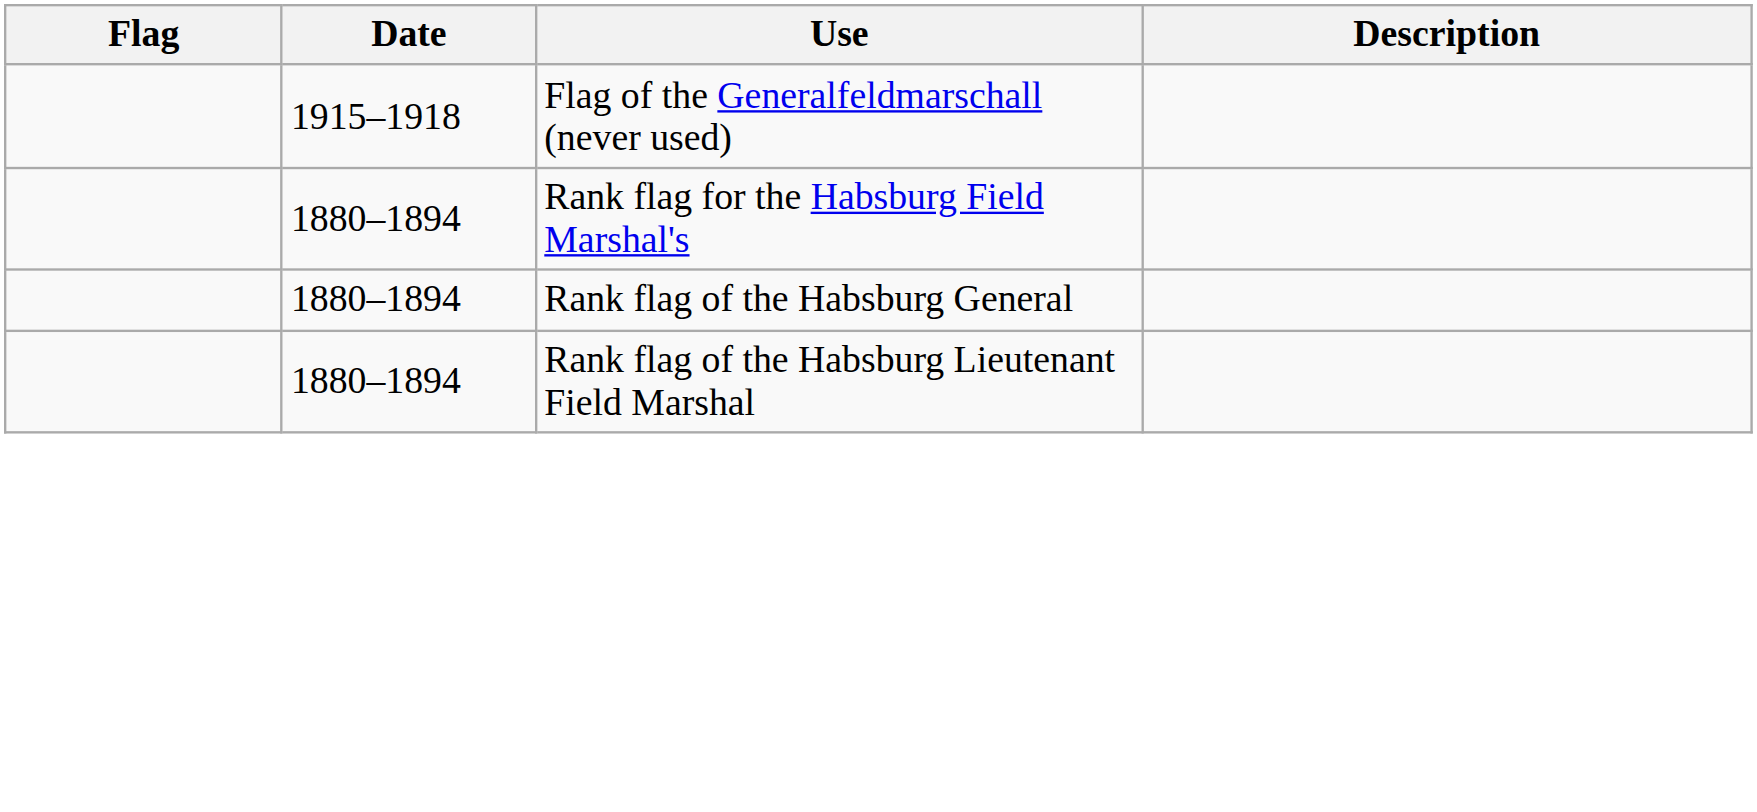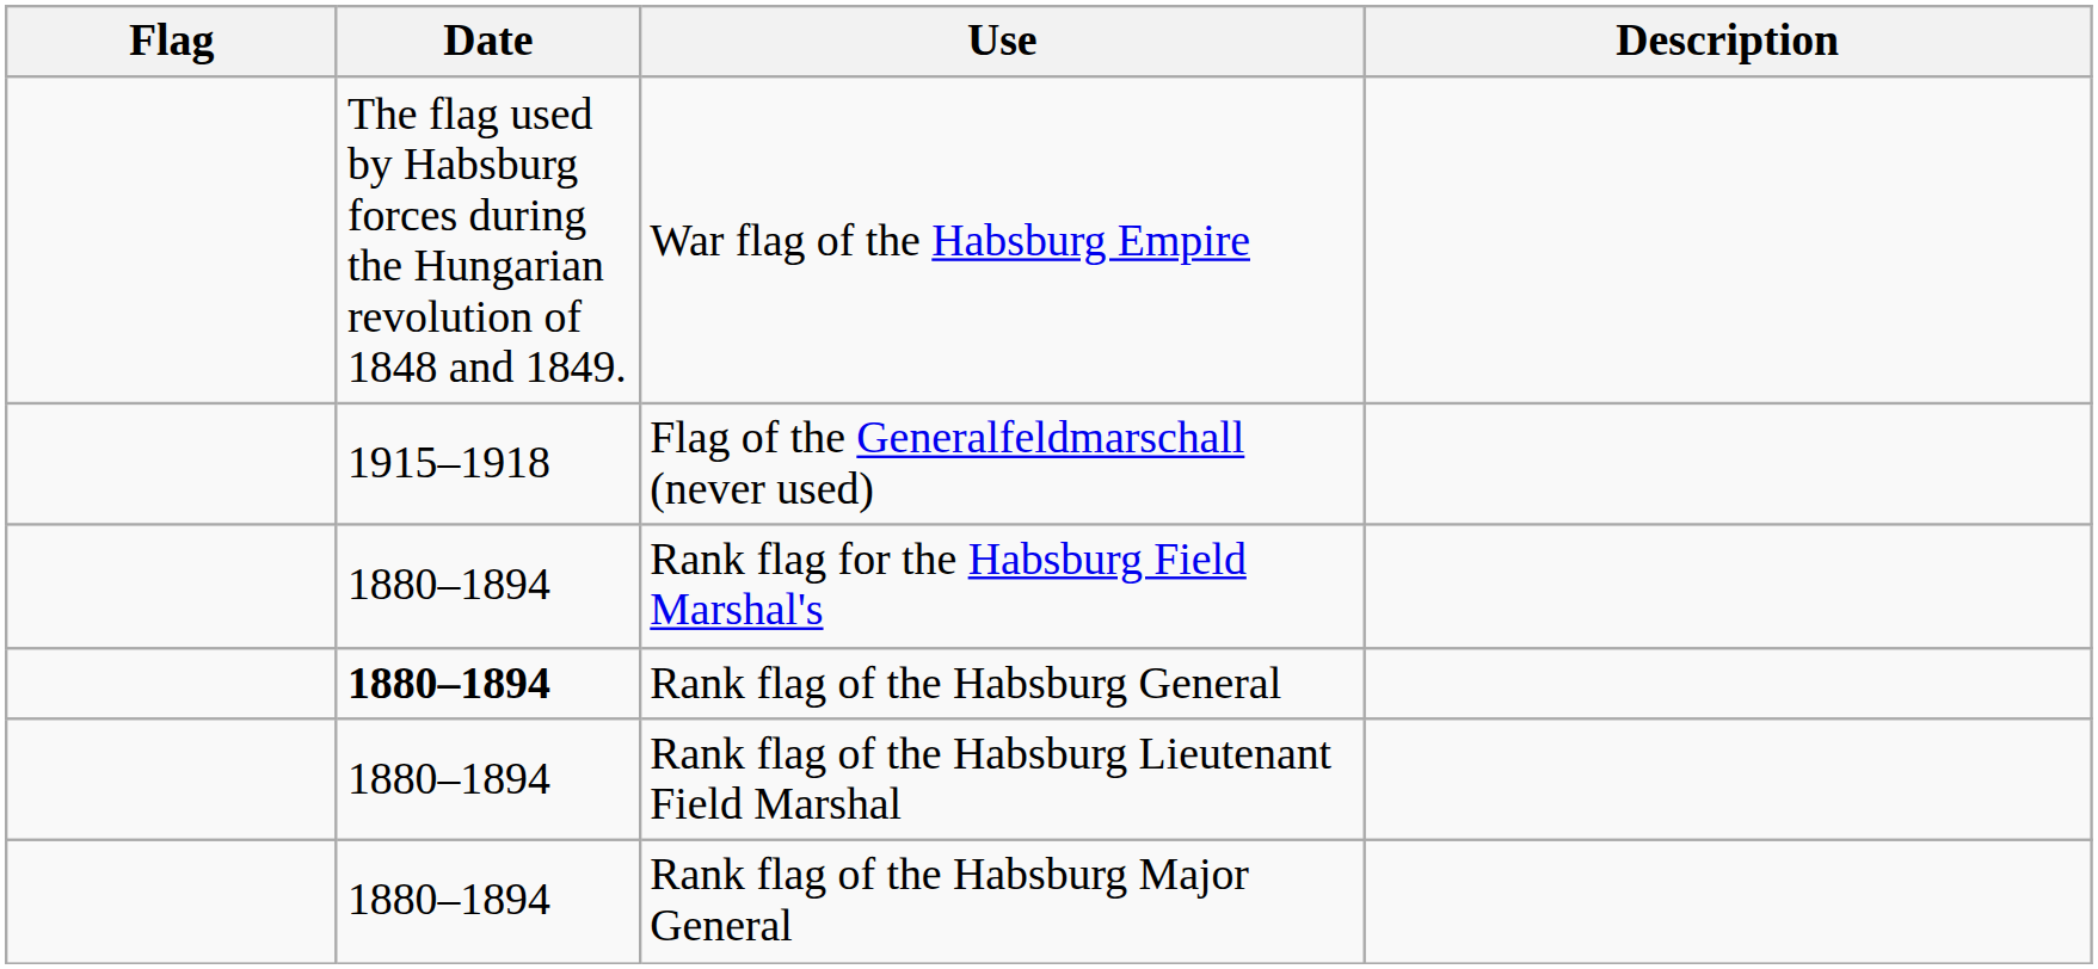 <table class="wikitable">
 <tr>
 <th width="110">Flag</th>
 <th width="100">Date</th>
 <th width="250">Use</th>
 <th width="250">Description</th>
+</tr>
+<tr>
+<td></td>
+<td>The flag used by Habsburg forces during the Hungarian revolution of 1848 and 1849.</td>
+<td>War flag of the <a href='#'>Habsburg Empire</a></td>
+<td></td>
 </tr>
 <tr>
 <td></td>
 <td>1915–1918</td>
 <td>Flag of the <a href='#'>Generalfeldmarschall</a> (never used)</td>
 <td></td>
 </tr>
 <tr>
 <td></td>
 <td>1880–1894</td>
 <td>Rank flag for the <a href='#'>Habsburg Field Marshal's</a></td>
 <td></td>
 </tr>
 <tr>
 <td></td>
-<td>1880–1894</td>
+<td><strong>1880–1894</strong></td>
 <td>Rank flag of the Habsburg General</td>
 <td></td>
 </tr>
 <tr>
 <td></td>
 <td>1880–1894</td>
 <td>Rank flag of the Habsburg Lieutenant Field Marshal</td>
 <td></td>
 </tr>
+<tr>
+<td></td>
+<td>1880–1894</td>
+<td>Rank flag of the Habsburg Major General</td>
+<td></td>
+</tr>
 </table>
